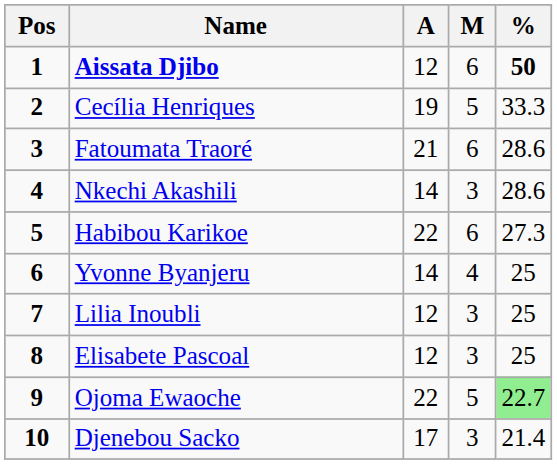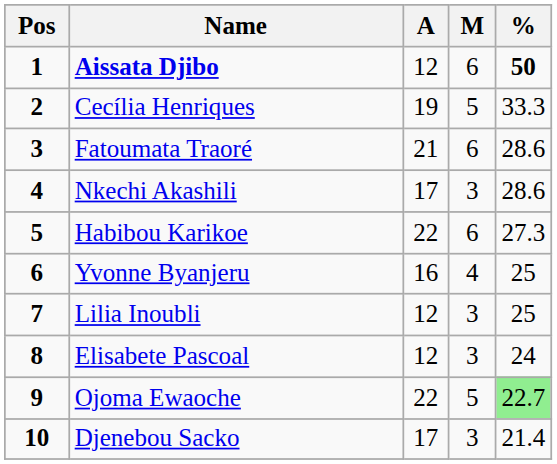 <table class="wikitable" style="text-align:center; font-size:90%;">
 <tr>
 <th width=30px>Pos</th>
 <th width=185px>Name</th>
 <th width=20px>A</th>
 <th width=20px>M</th>
 <th width=25px>%</th>
 </tr>
 <tr>
 <td><strong>1</strong></td>
 <td align=left> <strong><a href='#'>Aissata Djibo</a></strong></td>
 <td>12</td>
 <td>6</td>
 <td><strong>50</strong></td>
 </tr>
 <tr>
 <td><strong>2</strong></td>
 <td align=left> <a href='#'>Cecília Henriques</a></td>
 <td>19</td>
 <td>5</td>
 <td>33.3</td>
 </tr>
 <tr>
 <td><strong>3</strong></td>
 <td align=left> <a href='#'>Fatoumata Traoré</a></td>
 <td>21</td>
 <td>6</td>
 <td>28.6</td>
 </tr>
 <tr>
 <td><strong>4</strong></td>
 <td align=left> <a href='#'>Nkechi Akashili</a></td>
-<td>14</td>
+<td>17</td>
 <td>3</td>
 <td>28.6</td>
 </tr>
 <tr>
 <td><strong>5</strong></td>
 <td align=left> <a href='#'>Habibou Karikoe</a></td>
 <td>22</td>
 <td>6</td>
 <td>27.3</td>
 </tr>
 <tr>
 <td><strong>6</strong></td>
 <td align=left> <a href='#'>Yvonne Byanjeru</a></td>
-<td>14</td>
+<td>16</td>
 <td>4</td>
 <td>25</td>
 </tr>
 <tr>
 <td><strong>7</strong></td>
 <td align=left> <a href='#'>Lilia Inoubli</a></td>
 <td>12</td>
 <td>3</td>
 <td>25</td>
 </tr>
 <tr>
 <td><strong>8</strong></td>
 <td align=left> <a href='#'>Elisabete Pascoal</a></td>
 <td>12</td>
 <td>3</td>
-<td>25</td>
+<td>24</td>
 </tr>
 <tr>
 <td><strong>9</strong></td>
 <td align=left> <a href='#'>Ojoma Ewaoche</a></td>
 <td>22</td>
 <td>5</td>
 <td style="background: lightgreen;">22.7</td>
 </tr>
 <tr>
 <td><strong>10</strong></td>
 <td align=left> <a href='#'>Djenebou Sacko</a></td>
 <td>17</td>
 <td>3</td>
 <td>21.4</td>
 </tr>
 </table>
